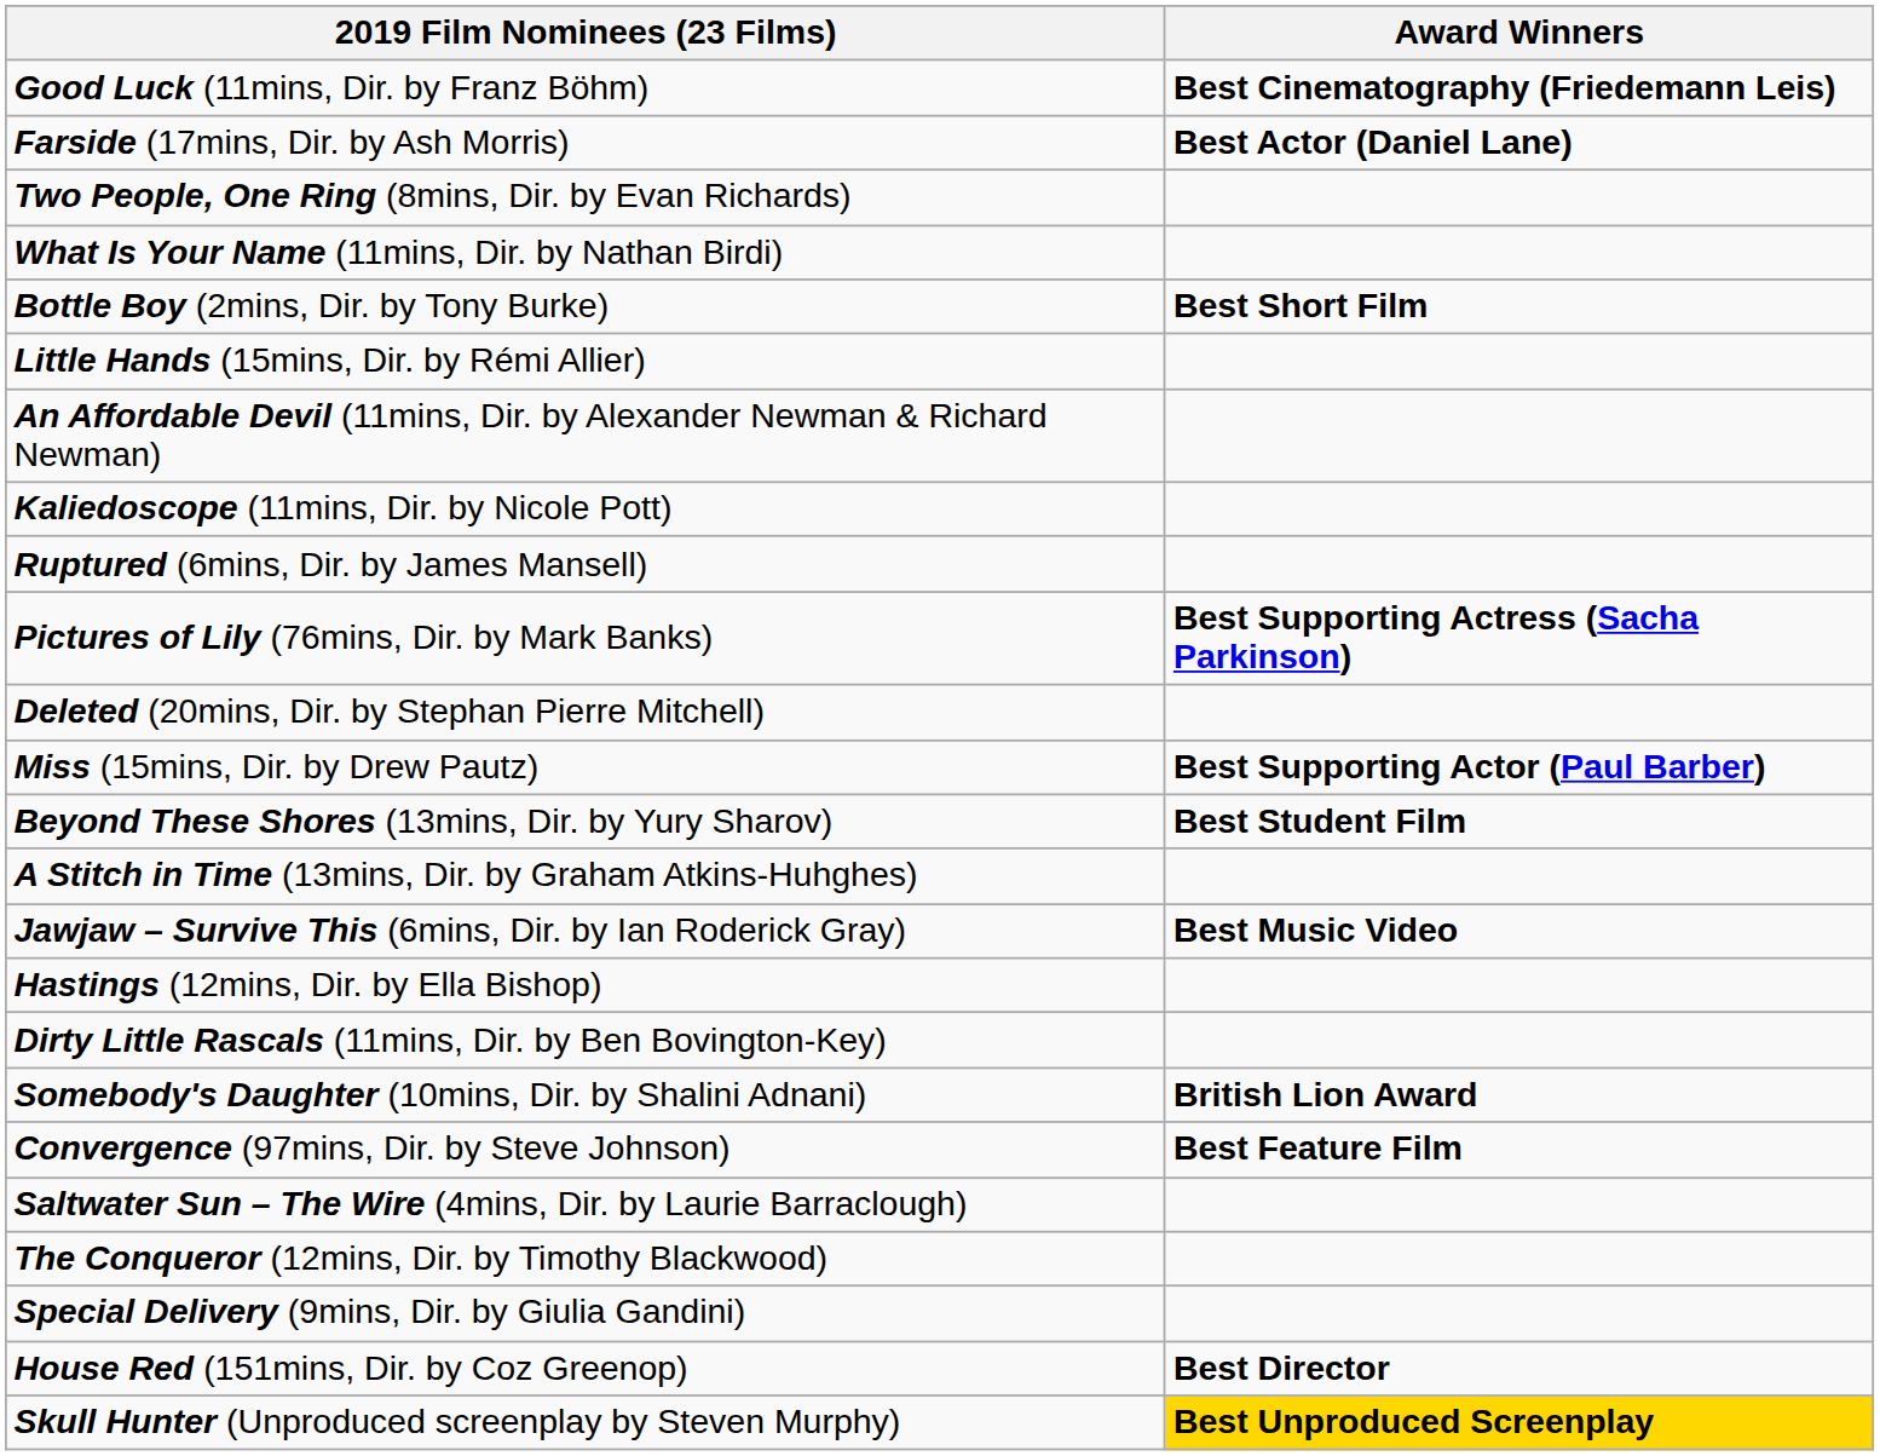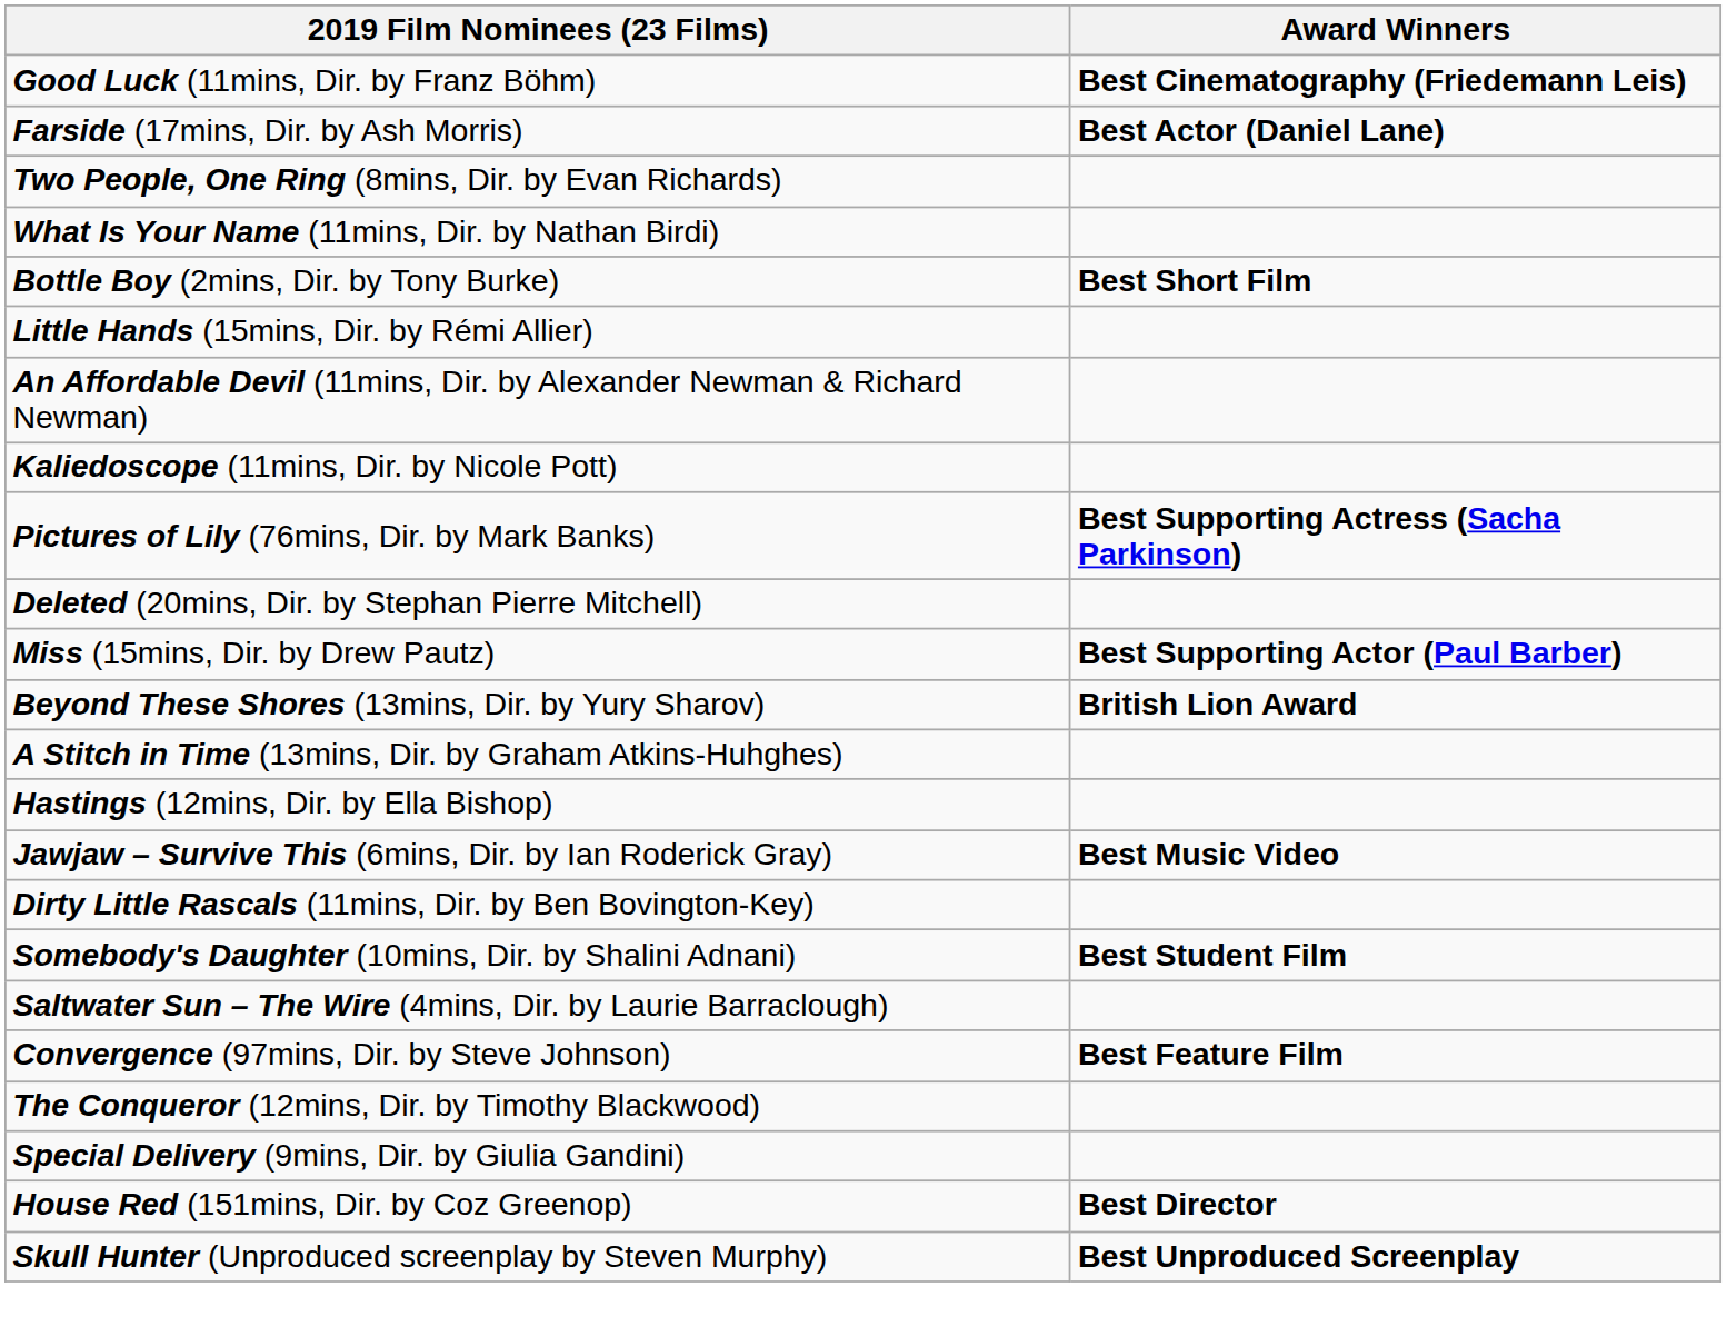 <table class="wikitable mw-collapsible mw-collapsed">
 <tr>
 <th><strong>2019 Film Nominees (23 Films)</strong></th>
 <th><strong>Award Winners</strong></th>
 </tr>
 <tr>
 <td><strong><em>Good Luck</em></strong> (11mins, Dir. by Franz Böhm)</td>
 <td><strong>Best Cinematography (Friedemann Leis)</strong></td>
 </tr>
 <tr>
 <td><strong><em>Farside</em></strong> (17mins, Dir. by Ash Morris)</td>
 <td><strong>Best Actor (Daniel Lane)</strong></td>
 </tr>
 <tr>
 <td><strong><em>Two People, One Ring</em></strong> (8mins, Dir. by Evan Richards)</td>
 <td></td>
 </tr>
 <tr>
 <td><strong><em>What Is Your Name</em></strong> (11mins, Dir. by Nathan Birdi)</td>
 <td></td>
 </tr>
 <tr>
 <td><strong><em>Bottle Boy</em></strong> (2mins, Dir. by Tony Burke)</td>
 <td><strong>Best Short Film</strong></td>
 </tr>
 <tr>
 <td><strong><em>Little Hands</em></strong> (15mins, Dir. by Rémi Allier)</td>
 <td></td>
 </tr>
 <tr>
 <td><strong><em>An Affordable Devil</em></strong> (11mins, Dir. by Alexander Newman & Richard Newman)</td>
 <td></td>
 </tr>
 <tr>
 <td><strong><em>Kaliedoscope</em></strong> (11mins, Dir. by Nicole Pott)</td>
 <td></td>
 </tr>
 <tr>
-<td><strong><em>Ruptured</em></strong> (6mins, Dir. by James Mansell)</td>
-<td></td>
-</tr>
-<tr>
 <td><strong><em>Pictures of Lily</em></strong> (76mins, Dir. by Mark Banks)</td>
 <td><strong>Best Supporting Actress (<a href='#'>Sacha Parkinson</a>)</strong></td>
 </tr>
 <tr>
 <td><strong><em>Deleted</em></strong> (20mins, Dir. by Stephan Pierre Mitchell)</td>
 <td></td>
 </tr>
 <tr>
 <td><strong><em>Miss</em></strong> (15mins, Dir. by Drew Pautz)</td>
 <td><strong>Best Supporting Actor (<a href='#'>Paul Barber</a>)</strong></td>
 </tr>
 <tr>
 <td><strong><em>Beyond  These Shores</em></strong> (13mins, Dir. by Yury Sharov)</td>
-<td><strong>Best Student Film</strong></td>
+<td><strong>British Lion Award</strong></td>
 </tr>
 <tr>
 <td><strong><em>A Stitch in Time</em></strong> (13mins, Dir. by Graham Atkins-Huhghes)</td>
+<td></td>
+</tr>
+<tr>
+<td><strong><em>Hastings</em></strong> (12mins, Dir. by Ella Bishop)</td>
 <td></td>
 </tr>
 <tr>
 <td><strong><em>Jawjaw – Survive This</em></strong> (6mins, Dir. by Ian Roderick Gray)</td>
 <td><strong>Best Music Video</strong></td>
 </tr>
 <tr>
-<td><strong><em>Hastings</em></strong> (12mins, Dir. by Ella Bishop)</td>
-<td></td>
-</tr>
-<tr>
 <td><strong><em>Dirty Little Rascals</em></strong> (11mins, Dir. by Ben Bovington-Key)</td>
 <td></td>
 </tr>
 <tr>
 <td><strong><em>Somebody's Daughter</em></strong> (10mins, Dir. by Shalini Adnani)</td>
-<td><strong>British Lion Award</strong></td>
+<td><strong>Best Student Film</strong></td>
+</tr>
+<tr>
+<td><strong><em>Saltwater Sun – The Wire</em></strong> (4mins, Dir. by Laurie Barraclough)</td>
+<td></td>
 </tr>
 <tr>
 <td><strong><em>Convergence</em></strong> (97mins, Dir. by Steve Johnson)</td>
 <td><strong>Best Feature Film</strong></td>
-</tr>
-<tr>
-<td><strong><em>Saltwater Sun – The Wire</em></strong> (4mins, Dir. by Laurie Barraclough)</td>
-<td></td>
 </tr>
 <tr>
 <td><strong><em>The Conqueror</em></strong> (12mins, Dir. by Timothy Blackwood)</td>
 <td></td>
 </tr>
 <tr>
 <td><strong><em>Special Delivery</em></strong> (9mins, Dir. by Giulia Gandini)</td>
 <td></td>
 </tr>
 <tr>
 <td><strong><em>House Red</em></strong> (151mins, Dir. by Coz Greenop)</td>
 <td><strong>Best Director</strong></td>
 </tr>
 <tr>
 <td><strong><em>Skull Hunter</em></strong> (Unproduced screenplay by Steven Murphy)</td>
-<td style="background: gold;"><strong>Best Unproduced Screenplay</strong></td>
+<td><strong>Best Unproduced Screenplay</strong></td>
 </tr>
 </table>
